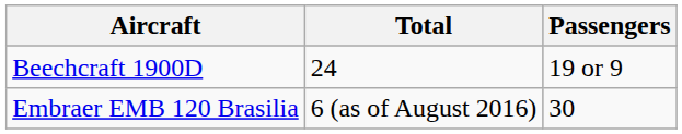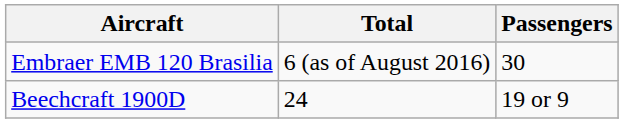 <table class="wikitable" style="margin-left:auto; margin-right:auto;">
 <tr>
 <th>Aircraft</th>
 <th>Total</th>
 <th>Passengers</th>
 </tr>
 <tr>
+<td><a href='#'>Embraer EMB 120 Brasilia</a></td>
+<td>6 (as of August 2016)</td>
+<td>30</td>
+</tr>
+<tr>
 <td><a href='#'>Beechcraft 1900D</a></td>
 <td>24</td>
 <td>19 or 9</td>
 </tr>
-<tr>
-<td><a href='#'>Embraer EMB 120 Brasilia</a></td>
-<td>6 (as of August 2016)</td>
-<td>30</td>
-</tr>
 </table>
